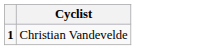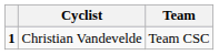 <table class="wikitable">
 <tr style="background:#ccccff;">
 <th></th>
 <th>Cyclist</th>
+<th>Team</th>
 </tr>
 <tr>
 <td><strong>1</strong></td>
 <td>Christian Vandevelde</td>
+<td>Team CSC</td>
 </tr>
 </table>
